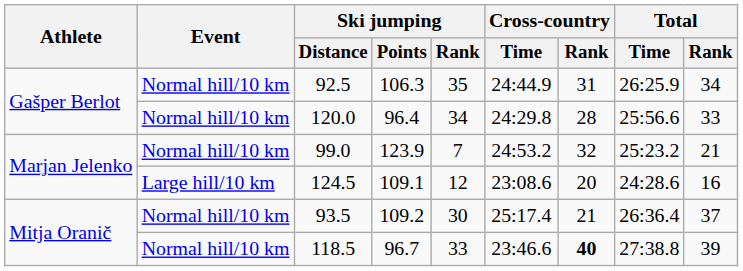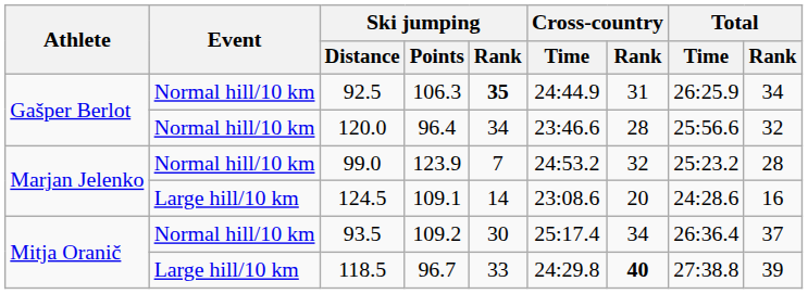 <table class="wikitable" style="font-size:90%">
 <tr>
 <th rowspan="2">Athlete</th>
 <th rowspan="2">Event</th>
 <th colspan="3">Ski jumping</th>
 <th colspan="2">Cross-country</th>
 <th colspan="2">Total</th>
 </tr>
 <tr style="font-size:95%">
 <th>Distance</th>
 <th>Points</th>
 <th>Rank</th>
 <th>Time</th>
 <th>Rank</th>
 <th>Time</th>
 <th>Rank</th>
 </tr>
 <tr align=center>
 <td style="text-align:left;" rowspan="2"><a href='#'>Gašper Berlot</a></td>
 <td align=left><a href='#'>Normal hill/10 km</a></td>
 <td>92.5</td>
 <td>106.3</td>
-<td>35</td>
+<td><strong>35</strong></td>
 <td>24:44.9</td>
 <td>31</td>
 <td>26:25.9</td>
 <td>34</td>
 </tr>
 <tr align=center>
 <td align=left><a href='#'>Normal hill/10 km</a></td>
 <td>120.0</td>
 <td>96.4</td>
 <td>34</td>
-<td>24:29.8</td>
+<td>23:46.6</td>
 <td>28</td>
 <td>25:56.6</td>
-<td>33</td>
+<td>32</td>
 </tr>
 <tr align=center>
 <td style="text-align:left;" rowspan="2"><a href='#'>Marjan Jelenko</a></td>
 <td align=left><a href='#'>Normal hill/10 km</a></td>
 <td>99.0</td>
 <td>123.9</td>
 <td>7</td>
 <td>24:53.2</td>
 <td>32</td>
 <td>25:23.2</td>
-<td>21</td>
+<td>28</td>
 </tr>
 <tr align=center>
 <td align=left><a href='#'>Large hill/10 km</a></td>
 <td>124.5</td>
 <td>109.1</td>
-<td>12</td>
+<td>14</td>
 <td>23:08.6</td>
 <td>20</td>
 <td>24:28.6</td>
 <td>16</td>
 </tr>
 <tr align=center>
 <td style="text-align:left;" rowspan="2"><a href='#'>Mitja Oranič</a></td>
 <td align=left><a href='#'>Normal hill/10 km</a></td>
 <td>93.5</td>
 <td>109.2</td>
 <td>30</td>
 <td>25:17.4</td>
-<td>21</td>
+<td>34</td>
 <td>26:36.4</td>
 <td>37</td>
 </tr>
 <tr align=center>
-<td align=left><a href='#'>Normal hill/10 km</a></td>
+<td align=left><a href='#'>Large hill/10 km</a></td>
 <td>118.5</td>
 <td>96.7</td>
 <td>33</td>
-<td>23:46.6</td>
+<td>24:29.8</td>
 <td><strong>40</strong></td>
 <td>27:38.8</td>
 <td>39</td>
 </tr>
 </table>
